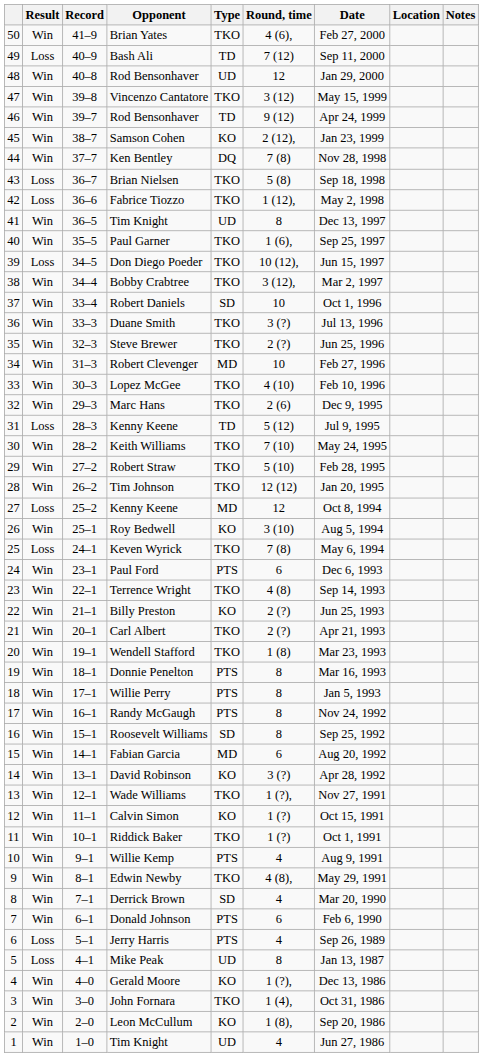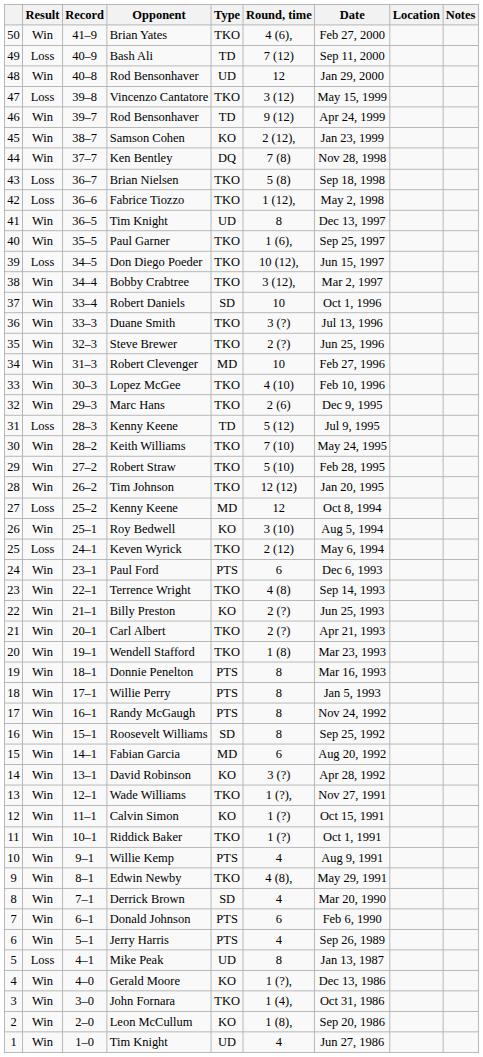 <table class="wikitable" style="text-align:center; font-size:95%">
 <tr>
 <th></th>
 <th>Result</th>
 <th>Record</th>
 <th>Opponent</th>
 <th>Type</th>
 <th>Round, time</th>
 <th>Date</th>
 <th>Location</th>
 <th>Notes</th>
 </tr>
 <tr>
 <td>50</td>
 <td>Win</td>
 <td>41–9</td>
 <td align=left> Brian Yates</td>
 <td>TKO</td>
 <td>4 (6), </td>
 <td>Feb 27, 2000</td>
 <td align=left></td>
 <td></td>
 </tr>
 <tr>
 <td>49</td>
 <td>Loss</td>
 <td>40–9</td>
 <td align=left> Bash Ali</td>
 <td>TD</td>
 <td>7 (12)</td>
 <td>Sep 11, 2000</td>
 <td align=left></td>
 <td align=left></td>
 </tr>
 <tr>
 <td>48</td>
 <td>Win</td>
 <td>40–8</td>
 <td align=left> Rod Bensonhaver</td>
 <td>UD</td>
 <td>12</td>
 <td>Jan 29, 2000</td>
 <td align=left></td>
 <td align=left></td>
 </tr>
 <tr>
 <td>47</td>
-<td>Win</td>
+<td>Loss</td>
 <td>39–8</td>
 <td align=left> Vincenzo Cantatore</td>
 <td>TKO</td>
 <td>3 (12)</td>
 <td>May 15, 1999</td>
 <td align=left></td>
 <td align=left></td>
 </tr>
 <tr>
 <td>46</td>
 <td>Win</td>
 <td>39–7</td>
 <td align=left> Rod Bensonhaver</td>
 <td>TD</td>
 <td>9 (12)</td>
 <td>Apr 24, 1999</td>
 <td align=left></td>
 <td align=left></td>
 </tr>
 <tr>
 <td>45</td>
 <td>Win</td>
 <td>38–7</td>
 <td align=left> Samson Cohen</td>
 <td>KO</td>
 <td>2 (12), </td>
 <td>Jan 23, 1999</td>
 <td align=left></td>
 <td align=left></td>
 </tr>
 <tr>
 <td>44</td>
 <td>Win</td>
 <td>37–7</td>
 <td align=left> Ken Bentley</td>
 <td>DQ</td>
 <td>7 (8)</td>
 <td>Nov 28, 1998</td>
 <td align=left></td>
 <td></td>
 </tr>
 <tr>
 <td>43</td>
 <td>Loss</td>
 <td>36–7</td>
 <td align=left> Brian Nielsen</td>
 <td>TKO</td>
 <td>5 (8)</td>
 <td>Sep 18, 1998</td>
 <td align=left></td>
 <td></td>
 </tr>
 <tr>
 <td>42</td>
 <td>Loss</td>
 <td>36–6</td>
 <td align=left> Fabrice Tiozzo</td>
 <td>TKO</td>
 <td>1 (12), </td>
 <td>May 2, 1998</td>
 <td align=left></td>
 <td align=left></td>
 </tr>
 <tr>
 <td>41</td>
 <td>Win</td>
 <td>36–5</td>
 <td align=left> Tim Knight</td>
 <td>UD</td>
 <td>8</td>
 <td>Dec 13, 1997</td>
 <td align=left></td>
 <td></td>
 </tr>
 <tr>
 <td>40</td>
 <td>Win</td>
 <td>35–5</td>
 <td align=left> Paul Garner</td>
 <td>TKO</td>
 <td>1 (6), </td>
 <td>Sep 25, 1997</td>
 <td align=left></td>
 <td></td>
 </tr>
 <tr>
 <td>39</td>
 <td>Loss</td>
 <td>34–5</td>
 <td align=left> Don Diego Poeder</td>
 <td>TKO</td>
 <td>10 (12), </td>
 <td>Jun 15, 1997</td>
 <td align=left></td>
 <td align=left></td>
 </tr>
 <tr>
 <td>38</td>
 <td>Win</td>
 <td>34–4</td>
 <td align=left> Bobby Crabtree</td>
 <td>TKO</td>
 <td>3 (12), </td>
 <td>Mar 2, 1997</td>
 <td align=left></td>
 <td></td>
 </tr>
 <tr>
 <td>37</td>
 <td>Win</td>
 <td>33–4</td>
 <td align=left> Robert Daniels</td>
 <td>SD</td>
 <td>10</td>
 <td>Oct 1, 1996</td>
 <td align=left></td>
 <td></td>
 </tr>
 <tr>
 <td>36</td>
 <td>Win</td>
 <td>33–3</td>
 <td align=left> Duane Smith</td>
 <td>TKO</td>
 <td>3 (?)</td>
 <td>Jul 13, 1996</td>
 <td align=left></td>
 <td></td>
 </tr>
 <tr>
 <td>35</td>
 <td>Win</td>
 <td>32–3</td>
 <td align=left> Steve Brewer</td>
 <td>TKO</td>
 <td>2 (?)</td>
 <td>Jun 25, 1996</td>
 <td align=left></td>
 <td></td>
 </tr>
 <tr>
 <td>34</td>
 <td>Win</td>
 <td>31–3</td>
 <td align=left> Robert Clevenger</td>
 <td>MD</td>
 <td>10</td>
 <td>Feb 27, 1996</td>
 <td align=left></td>
 <td></td>
 </tr>
 <tr>
 <td>33</td>
 <td>Win</td>
 <td>30–3</td>
 <td align=left> Lopez McGee</td>
 <td>TKO</td>
 <td>4 (10)</td>
 <td>Feb 10, 1996</td>
 <td align=left></td>
 <td></td>
 </tr>
 <tr>
 <td>32</td>
 <td>Win</td>
 <td>29–3</td>
 <td align=left> Marc Hans</td>
 <td>TKO</td>
 <td>2 (6)</td>
 <td>Dec 9, 1995</td>
 <td align=left></td>
 <td></td>
 </tr>
 <tr>
 <td>31</td>
 <td>Loss</td>
 <td>28–3</td>
 <td align=left> Kenny Keene</td>
 <td>TD</td>
 <td>5 (12)</td>
 <td>Jul 9, 1995</td>
 <td align=left></td>
 <td align=left></td>
 </tr>
 <tr>
 <td>30</td>
 <td>Win</td>
 <td>28–2</td>
 <td align=left> Keith Williams</td>
 <td>TKO</td>
 <td>7 (10)</td>
 <td>May 24, 1995</td>
 <td align=left></td>
 <td></td>
 </tr>
 <tr>
 <td>29</td>
 <td>Win</td>
 <td>27–2</td>
 <td align=left> Robert Straw</td>
 <td>TKO</td>
 <td>5 (10)</td>
 <td>Feb 28, 1995</td>
 <td align=left></td>
 <td></td>
 </tr>
 <tr>
 <td>28</td>
 <td>Win</td>
 <td>26–2</td>
 <td align=left> Tim Johnson</td>
 <td>TKO</td>
 <td>12 (12)</td>
 <td>Jan 20, 1995</td>
 <td align=left></td>
 <td align=left></td>
 </tr>
 <tr>
 <td>27</td>
 <td>Loss</td>
 <td>25–2</td>
 <td align=left> Kenny Keene</td>
 <td>MD</td>
 <td>12</td>
 <td>Oct 8, 1994</td>
 <td align=left></td>
 <td align=left></td>
 </tr>
 <tr>
 <td>26</td>
 <td>Win</td>
 <td>25–1</td>
 <td align=left> Roy Bedwell</td>
 <td>KO</td>
 <td>3 (10)</td>
 <td>Aug 5, 1994</td>
 <td align=left></td>
 <td></td>
 </tr>
 <tr>
 <td>25</td>
 <td>Loss</td>
 <td>24–1</td>
 <td align=left> Keven Wyrick</td>
 <td>TKO</td>
-<td>7 (8)</td>
+<td>2 (12)</td>
 <td>May 6, 1994</td>
 <td align=left></td>
 <td align=left></td>
 </tr>
 <tr>
 <td>24</td>
 <td>Win</td>
 <td>23–1</td>
 <td align=left> Paul Ford</td>
 <td>PTS</td>
 <td>6</td>
 <td>Dec 6, 1993</td>
 <td align=left></td>
 <td></td>
 </tr>
 <tr>
 <td>23</td>
 <td>Win</td>
 <td>22–1</td>
 <td align=left> Terrence Wright</td>
 <td>TKO</td>
 <td>4 (8)</td>
 <td>Sep 14, 1993</td>
 <td align=left></td>
 <td></td>
 </tr>
 <tr>
 <td>22</td>
 <td>Win</td>
 <td>21–1</td>
 <td align=left> Billy Preston</td>
 <td>KO</td>
 <td>2 (?)</td>
 <td>Jun 25, 1993</td>
 <td align=left></td>
 <td></td>
 </tr>
 <tr>
 <td>21</td>
 <td>Win</td>
 <td>20–1</td>
 <td align=left> Carl Albert</td>
 <td>TKO</td>
 <td>2 (?)</td>
 <td>Apr 21, 1993</td>
 <td align=left></td>
 <td></td>
 </tr>
 <tr>
 <td>20</td>
 <td>Win</td>
 <td>19–1</td>
 <td align=left> Wendell Stafford</td>
 <td>TKO</td>
 <td>1 (8)</td>
 <td>Mar 23, 1993</td>
 <td align=left></td>
 <td></td>
 </tr>
 <tr>
 <td>19</td>
 <td>Win</td>
 <td>18–1</td>
 <td align=left> Donnie Penelton</td>
 <td>PTS</td>
 <td>8</td>
 <td>Mar 16, 1993</td>
 <td align=left></td>
 <td></td>
 </tr>
 <tr>
 <td>18</td>
 <td>Win</td>
 <td>17–1</td>
 <td align=left> Willie Perry</td>
 <td>PTS</td>
 <td>8</td>
 <td>Jan 5, 1993</td>
 <td align=left></td>
 <td></td>
 </tr>
 <tr>
 <td>17</td>
 <td>Win</td>
 <td>16–1</td>
 <td align=left> Randy McGaugh</td>
 <td>PTS</td>
 <td>8</td>
 <td>Nov 24, 1992</td>
 <td align=left></td>
 <td></td>
 </tr>
 <tr>
 <td>16</td>
 <td>Win</td>
 <td>15–1</td>
 <td align=left> Roosevelt Williams</td>
 <td>SD</td>
 <td>8</td>
 <td>Sep 25, 1992</td>
 <td align=left></td>
 <td></td>
 </tr>
 <tr>
 <td>15</td>
 <td>Win</td>
 <td>14–1</td>
 <td align=left> Fabian Garcia</td>
 <td>MD</td>
 <td>6</td>
 <td>Aug 20, 1992</td>
 <td align=left></td>
 <td></td>
 </tr>
 <tr>
 <td>14</td>
 <td>Win</td>
 <td>13–1</td>
 <td align=left> David Robinson</td>
 <td>KO</td>
 <td>3 (?)</td>
 <td>Apr 28, 1992</td>
 <td align=left></td>
 <td></td>
 </tr>
 <tr>
 <td>13</td>
 <td>Win</td>
 <td>12–1</td>
 <td align=left> Wade Williams</td>
 <td>TKO</td>
 <td>1 (?), </td>
 <td>Nov 27, 1991</td>
 <td align=left></td>
 <td></td>
 </tr>
 <tr>
 <td>12</td>
 <td>Win</td>
 <td>11–1</td>
 <td align=left> Calvin Simon</td>
 <td>KO</td>
 <td>1 (?)</td>
 <td>Oct 15, 1991</td>
 <td align=left></td>
 <td></td>
 </tr>
 <tr>
 <td>11</td>
 <td>Win</td>
 <td>10–1</td>
 <td align=left> Riddick Baker</td>
 <td>TKO</td>
 <td>1 (?)</td>
 <td>Oct 1, 1991</td>
 <td align=left></td>
 <td></td>
 </tr>
 <tr>
 <td>10</td>
 <td>Win</td>
 <td>9–1</td>
 <td align=left> Willie Kemp</td>
 <td>PTS</td>
 <td>4</td>
 <td>Aug 9, 1991</td>
 <td align=left></td>
 <td></td>
 </tr>
 <tr>
 <td>9</td>
 <td>Win</td>
 <td>8–1</td>
 <td align=left> Edwin Newby</td>
 <td>TKO</td>
 <td>4 (8), </td>
 <td>May 29, 1991</td>
 <td align=left></td>
 <td></td>
 </tr>
 <tr>
 <td>8</td>
 <td>Win</td>
 <td>7–1</td>
 <td align=left> Derrick Brown</td>
 <td>SD</td>
 <td>4</td>
 <td>Mar 20, 1990</td>
 <td align=left></td>
 <td></td>
 </tr>
 <tr>
 <td>7</td>
 <td>Win</td>
 <td>6–1</td>
 <td align=left> Donald Johnson</td>
 <td>PTS</td>
 <td>6</td>
 <td>Feb 6, 1990</td>
 <td align=left></td>
 <td></td>
 </tr>
 <tr>
 <td>6</td>
-<td>Loss</td>
+<td>Win</td>
 <td>5–1</td>
 <td align=left> Jerry Harris</td>
 <td>PTS</td>
 <td>4</td>
 <td>Sep 26, 1989</td>
 <td align=left></td>
 <td></td>
 </tr>
 <tr>
 <td>5</td>
 <td>Loss</td>
 <td>4–1</td>
 <td align=left> Mike Peak</td>
 <td>UD</td>
 <td>8</td>
 <td>Jan 13, 1987</td>
 <td align=left></td>
 <td></td>
 </tr>
 <tr>
 <td>4</td>
 <td>Win</td>
 <td>4–0</td>
 <td align=left> Gerald Moore</td>
 <td>KO</td>
 <td>1 (?), </td>
 <td>Dec 13, 1986</td>
 <td align=left></td>
 <td></td>
 </tr>
 <tr>
 <td>3</td>
 <td>Win</td>
 <td>3–0</td>
 <td align=left> John Fornara</td>
 <td>TKO</td>
 <td>1 (4), </td>
 <td>Oct 31, 1986</td>
 <td align=left></td>
 <td></td>
 </tr>
 <tr>
 <td>2</td>
 <td>Win</td>
 <td>2–0</td>
 <td align=left> Leon McCullum</td>
 <td>KO</td>
 <td>1 (8), </td>
 <td>Sep 20, 1986</td>
 <td align=left></td>
 <td></td>
 </tr>
 <tr>
 <td>1</td>
 <td>Win</td>
 <td>1–0</td>
 <td align=left> Tim Knight</td>
 <td>UD</td>
 <td>4</td>
 <td>Jun 27, 1986</td>
 <td align=left></td>
 <td></td>
 </tr>
 </table>
